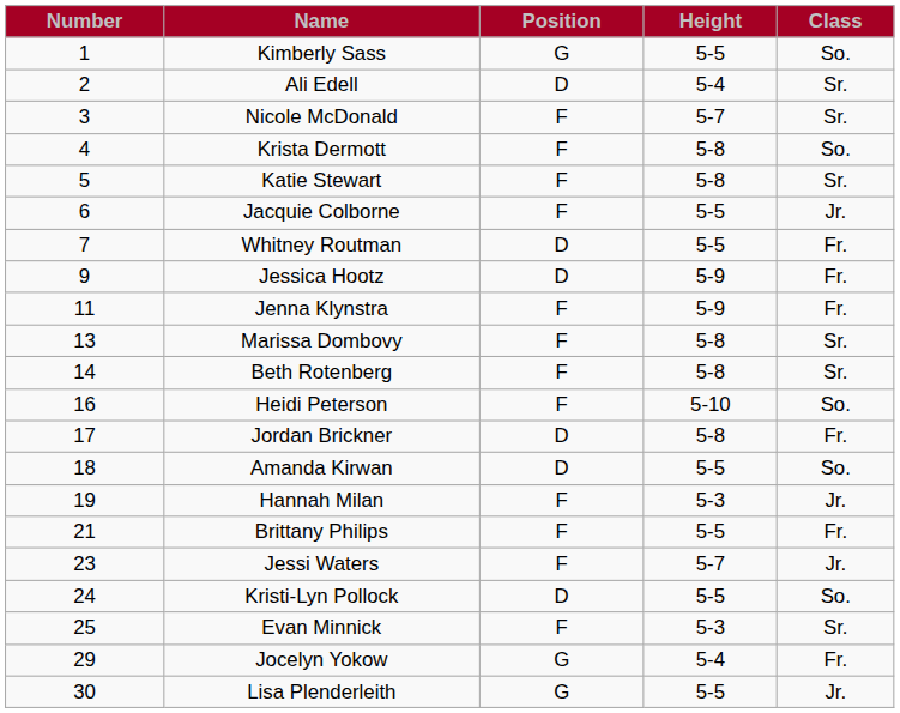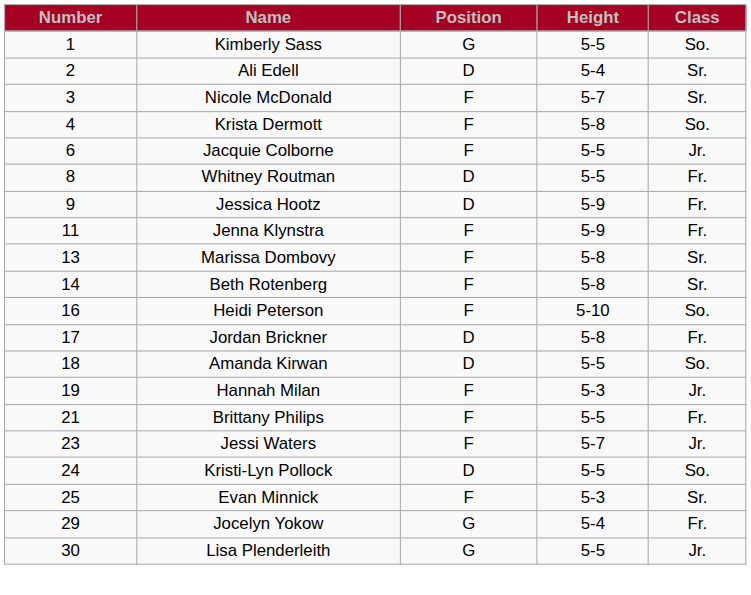 <table class="wikitable" style="width:80%;">
 <tr style="text-align:center; background:#a50024; color:silver;">
 <td><strong>Number</strong></td>
 <td><strong>Name</strong></td>
 <td><strong>Position</strong></td>
 <td><strong>Height</strong></td>
 <td><strong>Class</strong></td>
 </tr>
 <tr style="text-align:center;" bgcolor="">
 <td>1</td>
 <td>Kimberly Sass</td>
 <td>G</td>
 <td>5-5</td>
 <td>So.</td>
 </tr>
 <tr style="text-align:center;" bgcolor="">
 <td>2</td>
 <td>Ali Edell</td>
 <td>D</td>
 <td>5-4</td>
 <td>Sr.</td>
 </tr>
 <tr style="text-align:center;" bgcolor="">
 <td>3</td>
 <td>Nicole McDonald</td>
 <td>F</td>
 <td>5-7</td>
 <td>Sr.</td>
 </tr>
 <tr style="text-align:center;" bgcolor="">
 <td>4</td>
 <td>Krista Dermott</td>
 <td>F</td>
 <td>5-8</td>
 <td>So.</td>
 </tr>
 <tr style="text-align:center;" bgcolor="">
-<td>5</td>
-<td>Katie Stewart</td>
-<td>F</td>
-<td>5-8</td>
-<td>Sr.</td>
-</tr>
-<tr style="text-align:center;" bgcolor="">
 <td>6</td>
 <td>Jacquie Colborne</td>
 <td>F</td>
 <td>5-5</td>
 <td>Jr.</td>
 </tr>
 <tr style="text-align:center;" bgcolor="">
-<td>7</td>
+<td>8</td>
 <td>Whitney Routman</td>
 <td>D</td>
 <td>5-5</td>
 <td>Fr.</td>
 </tr>
 <tr style="text-align:center;" bgcolor="">
 <td>9</td>
 <td>Jessica Hootz</td>
 <td>D</td>
 <td>5-9</td>
 <td>Fr.</td>
 </tr>
 <tr style="text-align:center;" bgcolor="">
 <td>11</td>
 <td>Jenna Klynstra</td>
 <td>F</td>
 <td>5-9</td>
 <td>Fr.</td>
 </tr>
 <tr style="text-align:center;" bgcolor="">
 <td>13</td>
 <td>Marissa Dombovy</td>
 <td>F</td>
 <td>5-8</td>
 <td>Sr.</td>
 </tr>
 <tr style="text-align:center;" bgcolor="">
 <td>14</td>
 <td>Beth Rotenberg</td>
 <td>F</td>
 <td>5-8</td>
 <td>Sr.</td>
 </tr>
 <tr style="text-align:center;" bgcolor="">
 <td>16</td>
 <td>Heidi Peterson</td>
 <td>F</td>
 <td>5-10</td>
 <td>So.</td>
 </tr>
 <tr style="text-align:center;" bgcolor="">
 <td>17</td>
 <td>Jordan Brickner</td>
 <td>D</td>
 <td>5-8</td>
 <td>Fr.</td>
 </tr>
 <tr style="text-align:center;" bgcolor="">
 <td>18</td>
 <td>Amanda Kirwan</td>
 <td>D</td>
 <td>5-5</td>
 <td>So.</td>
 </tr>
 <tr style="text-align:center;" bgcolor="">
 <td>19</td>
 <td>Hannah Milan</td>
 <td>F</td>
 <td>5-3</td>
 <td>Jr.</td>
 </tr>
 <tr style="text-align:center;" bgcolor="">
 <td>21</td>
 <td>Brittany Philips</td>
 <td>F</td>
 <td>5-5</td>
 <td>Fr.</td>
 </tr>
 <tr style="text-align:center;" bgcolor="">
 <td>23</td>
 <td>Jessi Waters</td>
 <td>F</td>
 <td>5-7</td>
 <td>Jr.</td>
 </tr>
 <tr style="text-align:center;" bgcolor="">
 <td>24</td>
 <td>Kristi-Lyn Pollock</td>
 <td>D</td>
 <td>5-5</td>
 <td>So.</td>
 </tr>
 <tr style="text-align:center;" bgcolor="">
 <td>25</td>
 <td>Evan Minnick</td>
 <td>F</td>
 <td>5-3</td>
 <td>Sr.</td>
 </tr>
 <tr style="text-align:center;" bgcolor="">
 <td>29</td>
 <td>Jocelyn Yokow</td>
 <td>G</td>
 <td>5-4</td>
 <td>Fr.</td>
 </tr>
 <tr style="text-align:center;" bgcolor="">
 <td>30</td>
 <td>Lisa Plenderleith</td>
 <td>G</td>
 <td>5-5</td>
 <td>Jr.</td>
 </tr>
 </table>
